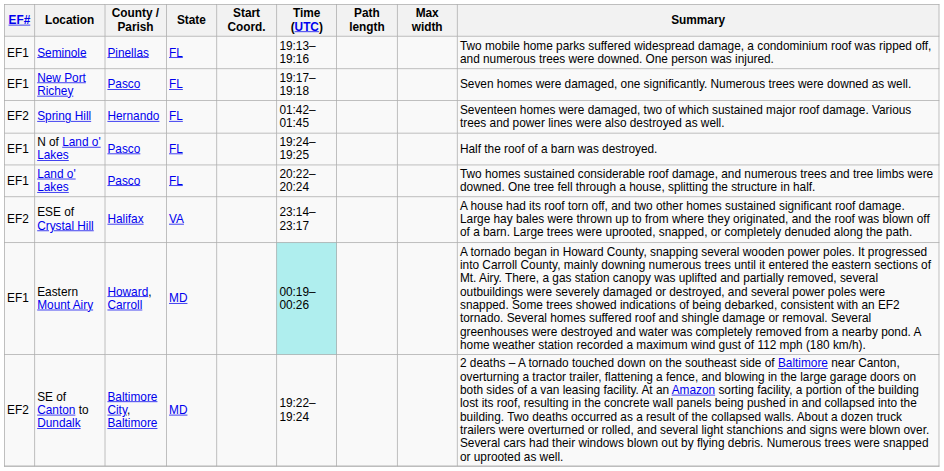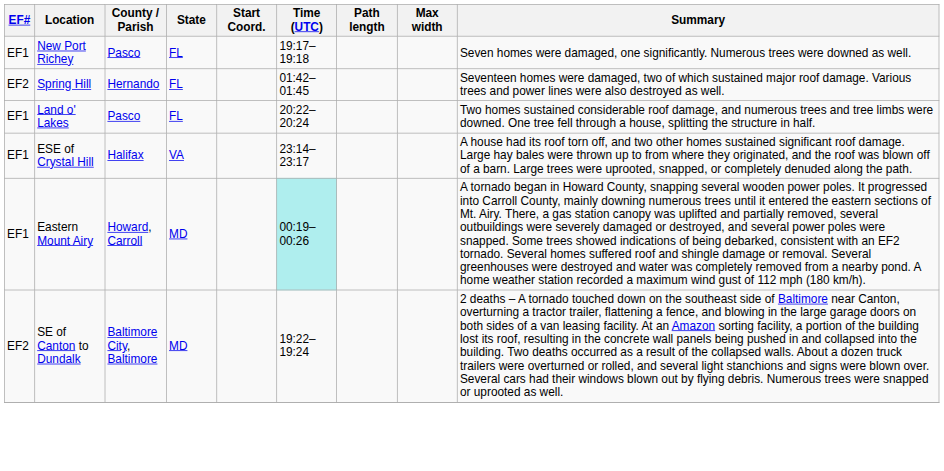 <table class="wikitable sortable" style="width:100%;">
 <tr>
 <th scope="col" style="width:3%; text-align:center;"><a href='#'>EF#</a></th>
 <th scope="col" style="width:7%; text-align:center;" class="unsortable">Location</th>
 <th scope="col" style="width:6%; text-align:center;" class="unsortable">County / Parish</th>
 <th scope="col" style="width:5%; text-align:center;">State</th>
 <th scope="col" style="width:6%; text-align:center;">Start Coord.</th>
 <th scope="col" style="width:6%; text-align:center;">Time (<a href='#'>UTC</a>)</th>
 <th scope="col" style="width:6%; text-align:center;">Path length</th>
 <th scope="col" style="width:6%; text-align:center;">Max width</th>
 <th scope="col" class="unsortable" style="width:48%; text-align:center;">Summary</th>
-</tr>
-<tr>
-<td bgcolor=>EF1</td>
-<td><a href='#'>Seminole</a></td>
-<td><a href='#'>Pinellas</a></td>
-<td><a href='#'>FL</a></td>
-<td></td>
-<td>19:13–19:16</td>
-<td></td>
-<td></td>
-<td>Two mobile home parks suffered widespread damage, a condominium roof was ripped off, and numerous trees were downed. One person was injured.</td>
 </tr>
 <tr>
 <td bgcolor=>EF1</td>
 <td><a href='#'>New Port Richey</a></td>
 <td><a href='#'>Pasco</a></td>
 <td><a href='#'>FL</a></td>
 <td></td>
 <td>19:17–19:18</td>
 <td></td>
 <td></td>
 <td>Seven homes were damaged, one significantly. Numerous trees were downed as well.</td>
 </tr>
 <tr>
 <td bgcolor=>EF2</td>
 <td><a href='#'>Spring Hill</a></td>
 <td><a href='#'>Hernando</a></td>
 <td><a href='#'>FL</a></td>
 <td></td>
 <td>01:42–01:45</td>
 <td></td>
 <td></td>
 <td>Seventeen homes were damaged, two of which sustained major roof damage. Various trees and power lines were also destroyed as well.</td>
 </tr>
 <tr>
 <td bgcolor=>EF1</td>
-<td>N of <a href='#'>Land o' Lakes</a></td>
-<td><a href='#'>Pasco</a></td>
-<td><a href='#'>FL</a></td>
-<td></td>
-<td>19:24–19:25</td>
-<td></td>
-<td></td>
-<td>Half the roof of a barn was destroyed.</td>
-</tr>
-<tr>
-<td bgcolor=>EF1</td>
 <td><a href='#'>Land o' Lakes</a></td>
 <td><a href='#'>Pasco</a></td>
 <td><a href='#'>FL</a></td>
 <td></td>
 <td>20:22–20:24</td>
 <td></td>
 <td></td>
 <td>Two homes sustained considerable roof damage, and numerous trees and tree limbs were downed. One tree fell through a house, splitting the structure in half.</td>
 </tr>
 <tr>
-<td bgcolor=>EF2</td>
+<td bgcolor=>EF1</td>
 <td>ESE of <a href='#'>Crystal Hill</a></td>
 <td><a href='#'>Halifax</a></td>
 <td><a href='#'>VA</a></td>
 <td></td>
 <td>23:14–23:17</td>
 <td></td>
 <td></td>
 <td>A house had its roof torn off, and two other homes sustained significant roof damage. Large hay bales were thrown up to  from where they originated, and the roof was blown off of a barn. Large trees were uprooted, snapped, or completely denuded along the path.</td>
 </tr>
 <tr>
 <td bgcolor=>EF1</td>
 <td>Eastern <a href='#'>Mount Airy</a></td>
 <td><a href='#'>Howard</a>, <a href='#'>Carroll</a></td>
 <td><a href='#'>MD</a></td>
 <td></td>
 <td style="background: paleturquoise;">00:19–00:26</td>
 <td></td>
 <td></td>
 <td>A tornado began in Howard County, snapping several wooden power poles. It progressed into Carroll County, mainly downing numerous trees until it entered the eastern sections of Mt. Airy. There, a gas station canopy was uplifted and partially removed, several outbuildings were severely damaged or destroyed, and several power poles were snapped. Some trees showed indications of being debarked, consistent with an EF2 tornado. Several homes suffered roof and shingle damage or removal. Several greenhouses were destroyed and water was completely removed from a nearby pond. A home weather station recorded a maximum wind gust of 112 mph (180 km/h).</td>
 </tr>
 <tr>
 <td bgcolor=>EF2</td>
 <td>SE of <a href='#'>Canton</a> to <a href='#'>Dundalk</a></td>
 <td><a href='#'>Baltimore City</a>, <a href='#'>Baltimore</a></td>
 <td><a href='#'>MD</a></td>
 <td></td>
 <td>19:22–19:24</td>
 <td></td>
 <td></td>
 <td>2 deaths – A tornado touched down on the southeast side of <a href='#'>Baltimore</a> near Canton, overturning a tractor trailer, flattening a fence, and blowing in the large garage doors on both sides of a van leasing facility. At an <a href='#'>Amazon</a> sorting facility, a portion of the building lost its roof, resulting in the concrete wall panels being pushed in and collapsed into the building. Two deaths occurred as a result of the collapsed walls. About a dozen truck trailers were overturned or rolled, and several light stanchions and signs were blown over. Several cars had their windows blown out by flying debris. Numerous trees were snapped or uprooted as well.</td>
 </tr>
 <tr>
 </tr>
 </table>
